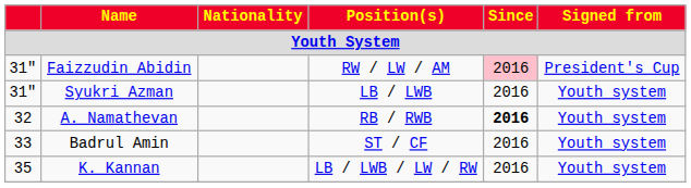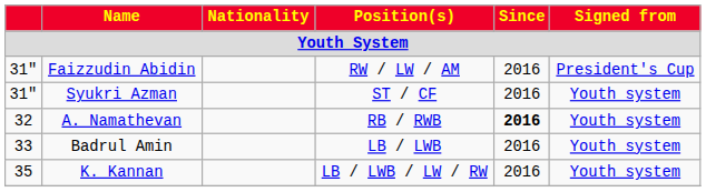 <table class="wikitable" style="text-align:center; font-size:90%; width:85%">
 <tr>
 <th style="background:#EF0029; color:yellow; text-align:center;"></th>
 <th style="background:#EF0029; color:yellow; text-align:center;">Name</th>
 <th style="background:#EF0029; color:yellow; text-align:center;">Nationality</th>
 <th style="background:#EF0029; color:yellow; text-align:center;">Position(s)</th>
 <th style="background:#EF0029; color:yellow; text-align:center;">Since</th>
 <th style="background:#EF0029; color:yellow; text-align:center;">Signed from</th>
 </tr>
 <tr>
 <th colspan="9" style="background:#dcdcdc; text-align:center;"><a href='#'>Youth System</a></th>
 </tr>
 <tr>
 <td>31"</td>
 <td><a href='#'>Faizzudin Abidin</a></td>
 <td></td>
 <td><a href='#'>RW</a> / <a href='#'>LW</a> / <a href='#'>AM</a></td>
-<td style="background: pink;">2016</td>
+<td>2016</td>
 <td><a href='#'>President's Cup</a></td>
 </tr>
 <tr>
 <td>31"</td>
 <td><a href='#'>Syukri Azman</a></td>
 <td></td>
-<td><a href='#'>LB</a> / <a href='#'>LWB</a></td>
+<td><a href='#'>ST</a> / <a href='#'>CF</a></td>
 <td>2016</td>
 <td><a href='#'>Youth system</a></td>
 </tr>
 <tr>
 <td>32</td>
 <td><a href='#'>A. Namathevan</a></td>
 <td></td>
 <td><a href='#'>RB</a> / <a href='#'>RWB</a></td>
 <td><strong>2016</strong></td>
 <td><a href='#'>Youth system</a></td>
 </tr>
 <tr>
 <td>33</td>
 <td>Badrul Amin</td>
 <td></td>
-<td><a href='#'>ST</a> / <a href='#'>CF</a></td>
+<td><a href='#'>LB</a> / <a href='#'>LWB</a></td>
 <td>2016</td>
 <td><a href='#'>Youth system</a></td>
 </tr>
 <tr>
 <td>35</td>
 <td><a href='#'>K. Kannan</a></td>
 <td></td>
 <td><a href='#'>LB</a> / <a href='#'>LWB</a> / <a href='#'>LW</a> / <a href='#'>RW</a></td>
 <td>2016</td>
 <td><a href='#'>Youth system</a></td>
 </tr>
 <tr>
 </tr>
 </table>
